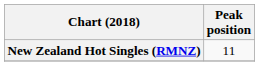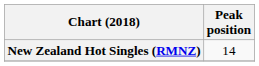 <table class="wikitable sortable plainrowheaders" style="text-align:center">
 <tr>
 <th scope="col">Chart (2018)</th>
 <th scope="col">Peak<br>position</th>
 </tr>
 <tr>
 <th scope="row">New Zealand Hot Singles (<a href='#'>RMNZ</a>)</th>
-<td>11</td>
+<td>14</td>
 </tr>
 <tr>
 </tr>
 <tr>
 </tr>
 </table>
